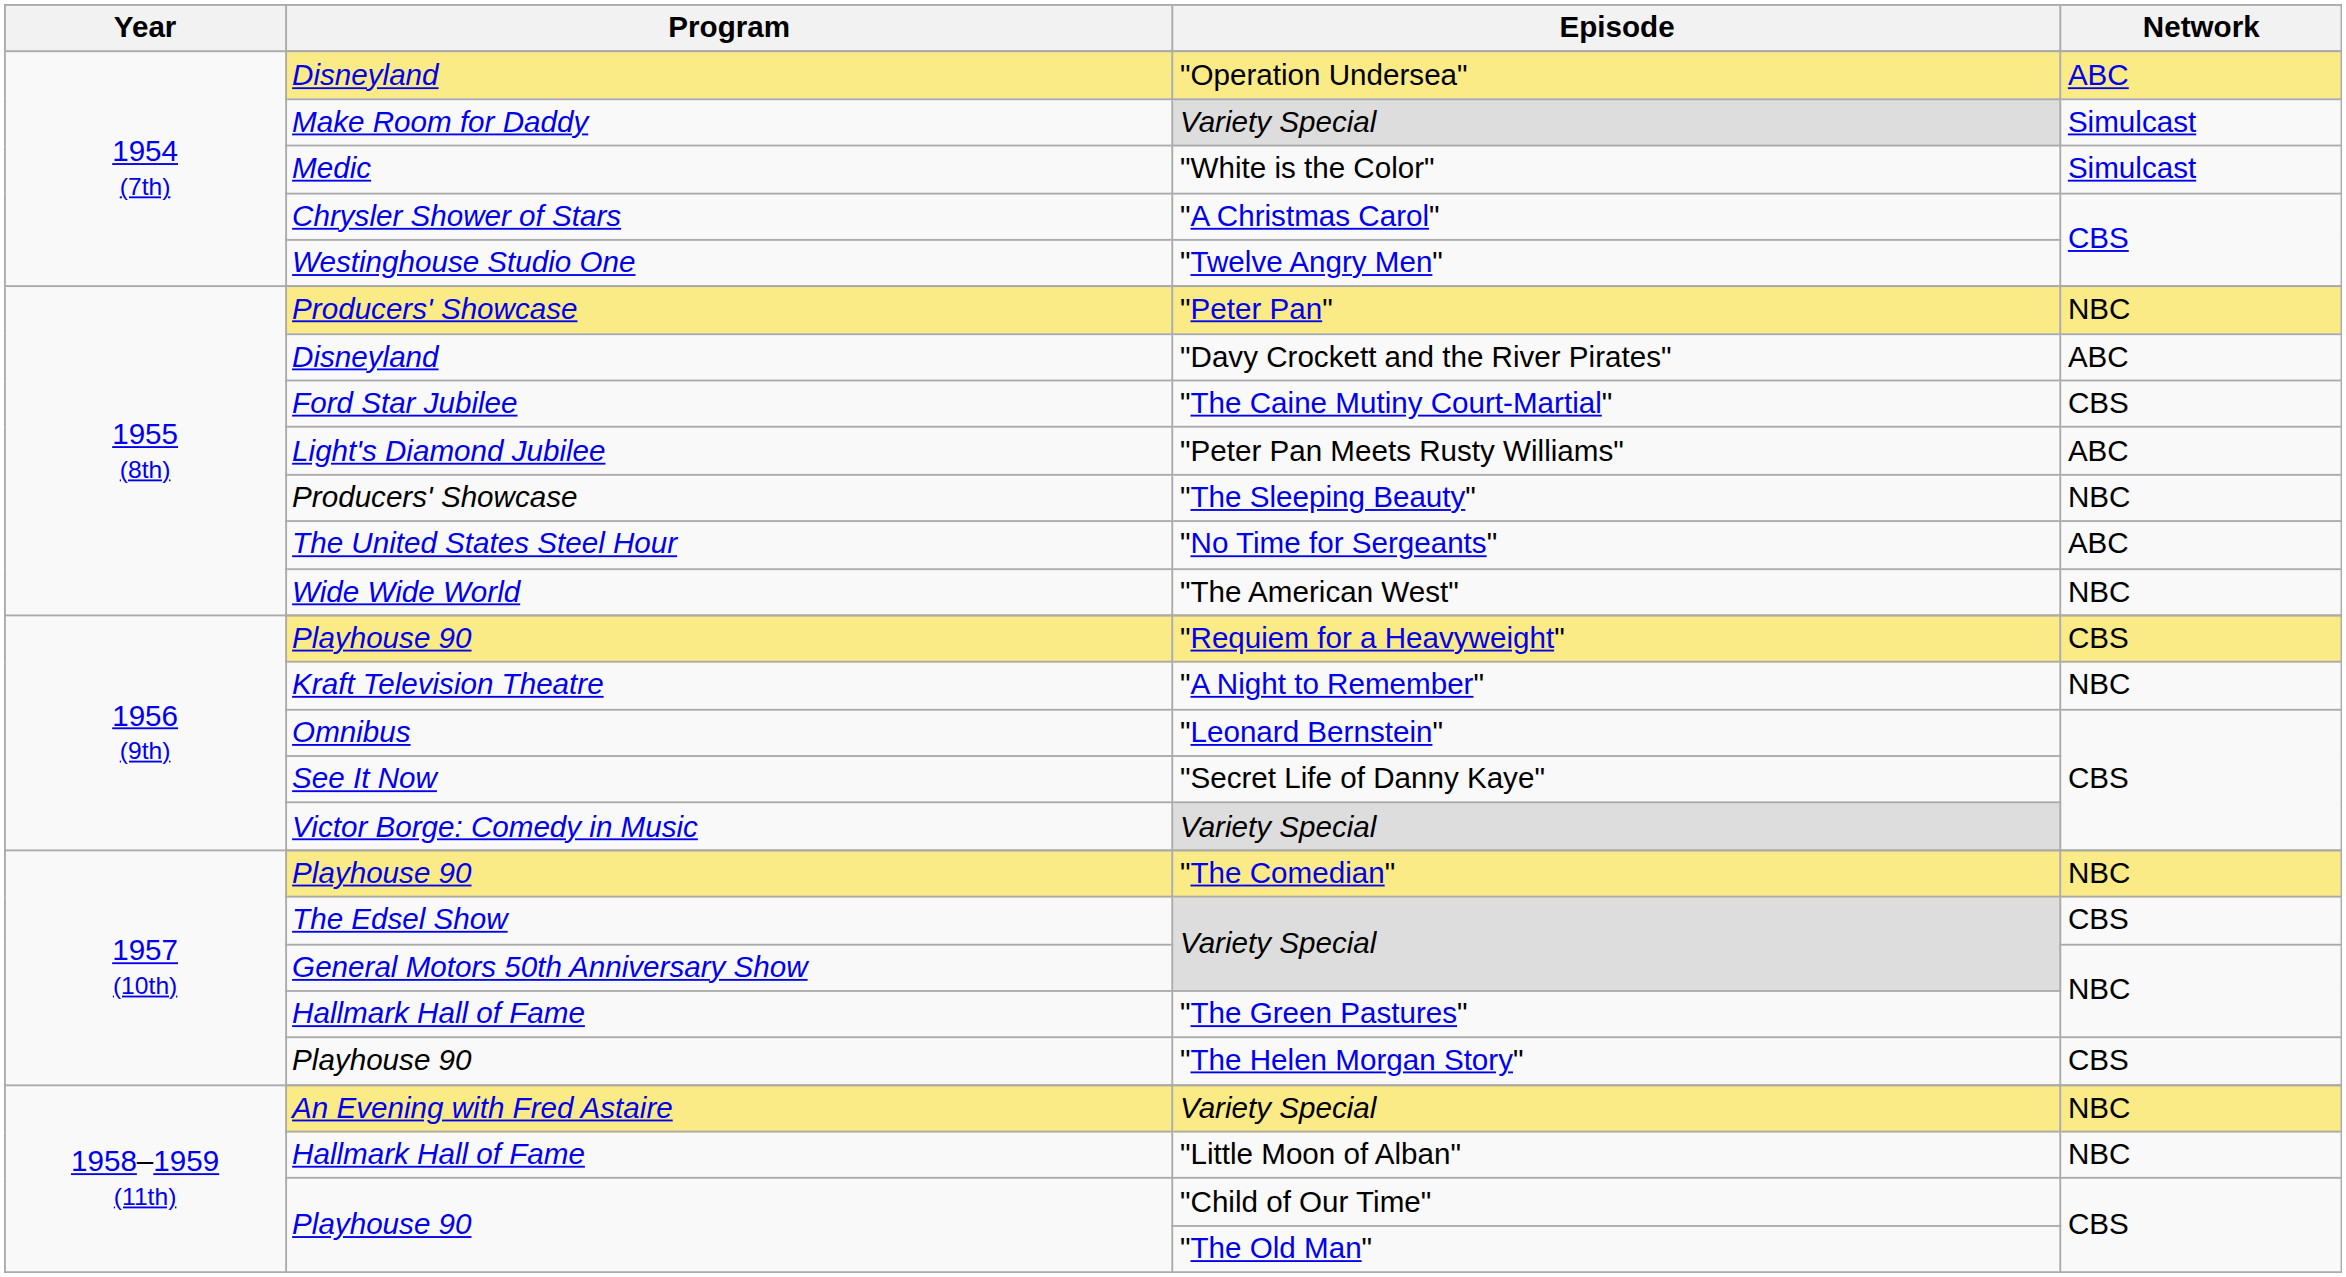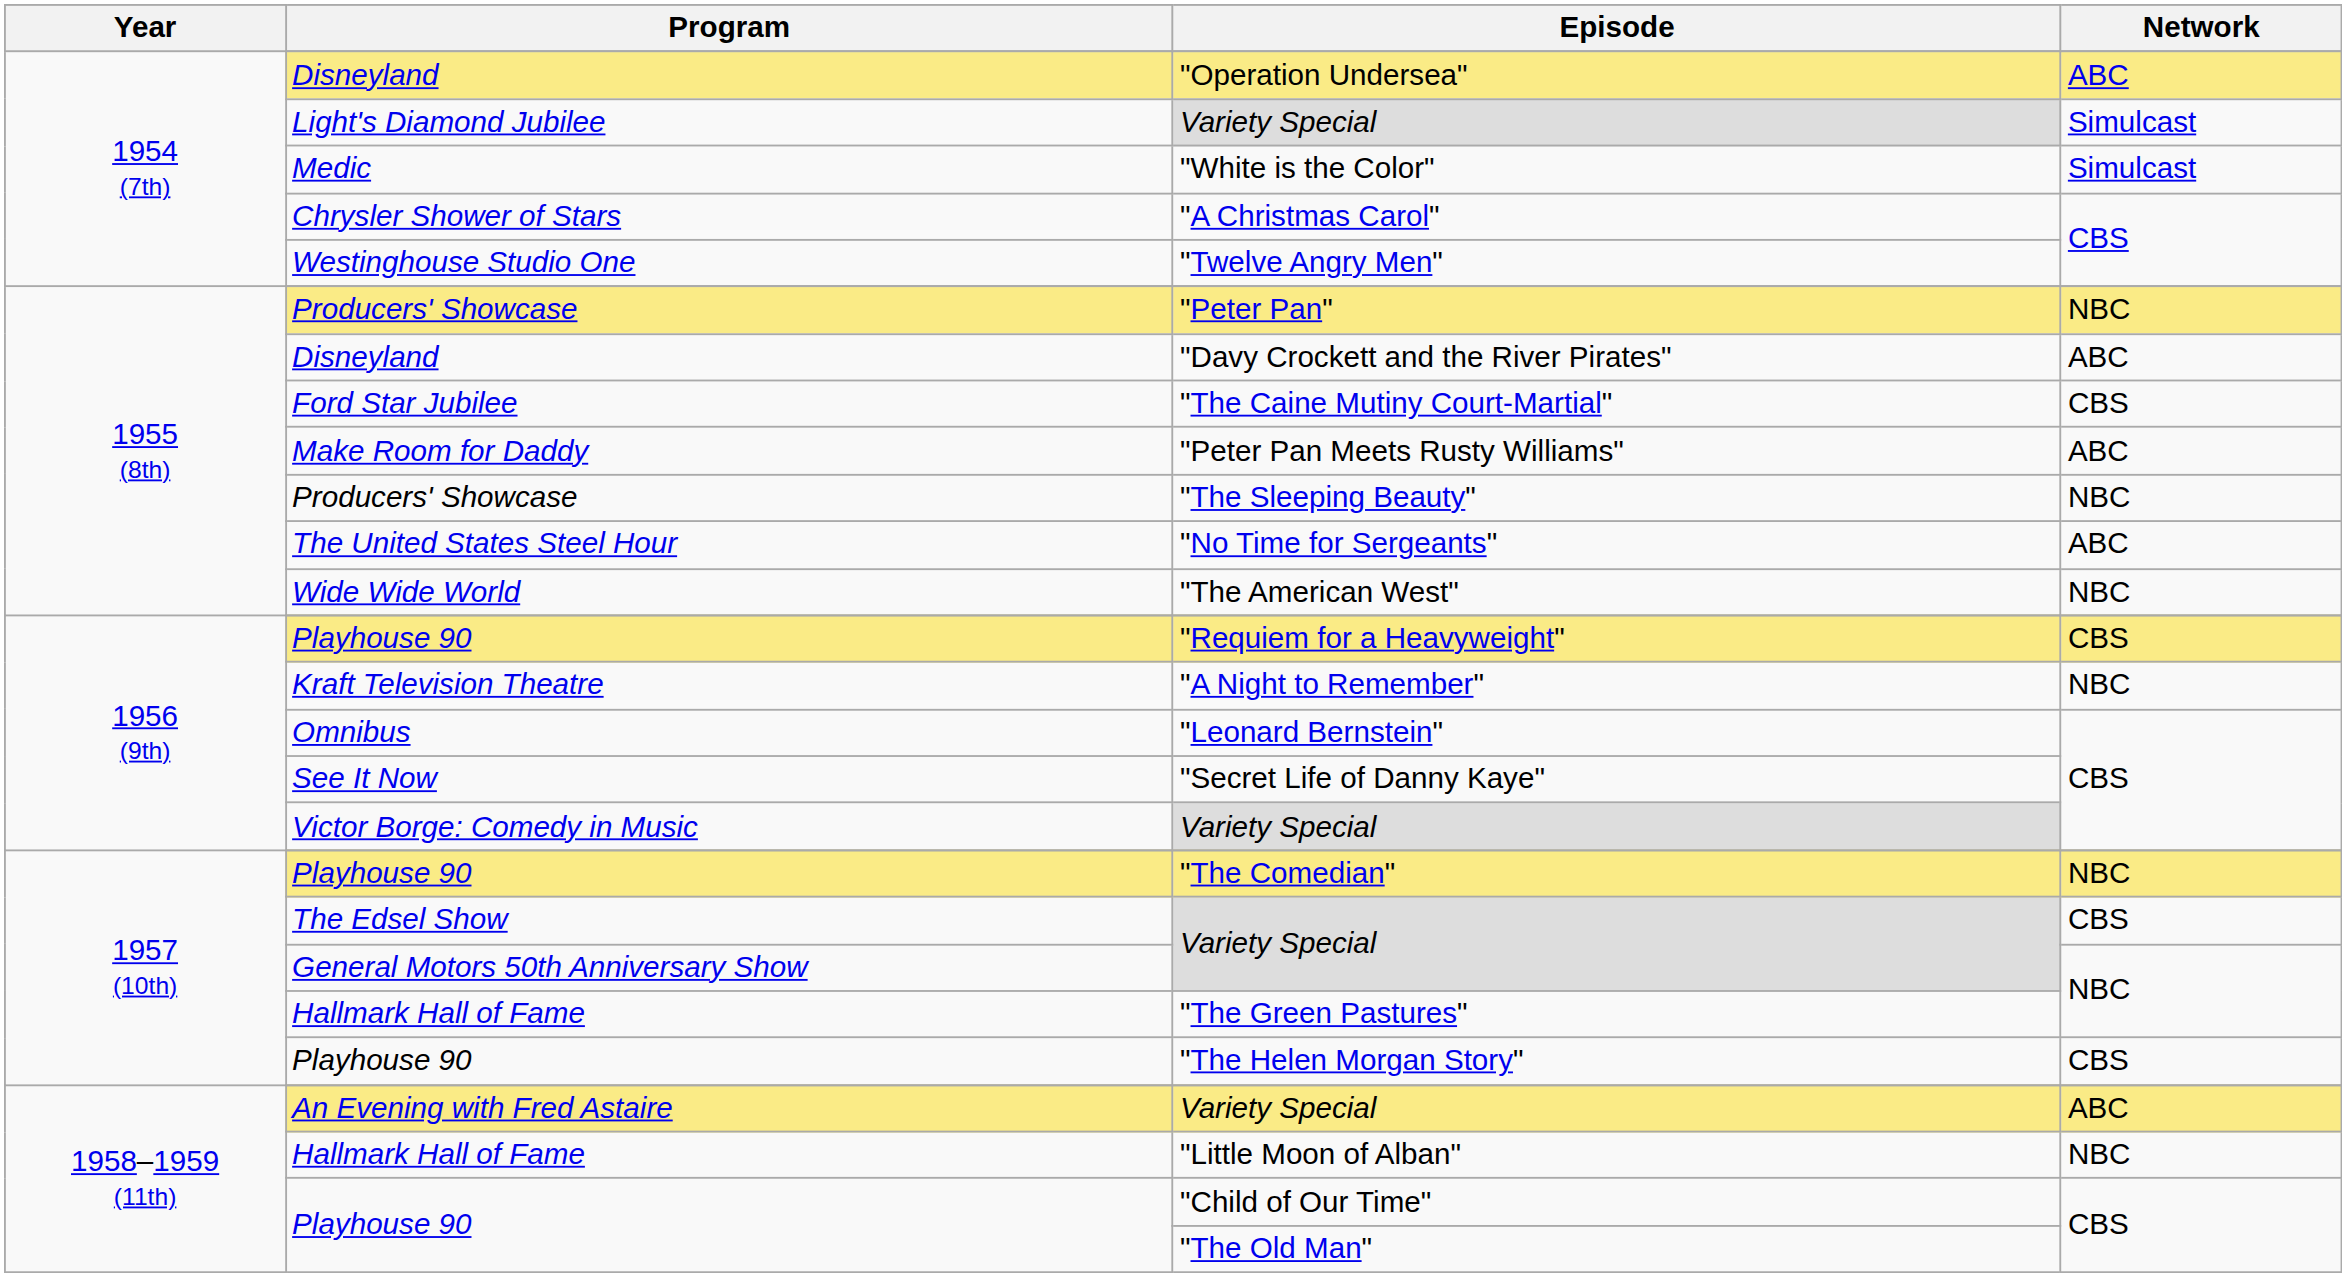 <table class="wikitable" style="width:100%">
 <tr bgcolor="#bebebe">
 <th width="12%">Year</th>
 <th width="38%">Program</th>
 <th width="38%">Episode</th>
 <th width="12%">Network</th>
 </tr>
 <tr>
 <td rowspan=6 style="text-align:center"><a href='#'>1954</a><br><small><a href='#'>(7th)</a></small></td>
 </tr>
 <tr style="background:#FAEB86">
 <td><em><a href='#'>Disneyland</a></em></td>
 <td>"Operation Undersea"</td>
 <td><a href='#'>ABC</a></td>
 </tr>
 <tr>
-<td><em><a href='#'>Make Room for Daddy</a></em></td>
+<td><em><a href='#'>Light's Diamond Jubilee</a></em></td>
 <td style="background:#ddd;"><em>Variety Special</em></td>
 <td><a href='#'>Simulcast</a></td>
 </tr>
 <tr>
 <td><em><a href='#'>Medic</a></em></td>
 <td>"White is the Color"</td>
 <td><a href='#'>Simulcast</a></td>
 </tr>
 <tr>
 <td><em><a href='#'>Chrysler Shower of Stars</a></em></td>
 <td>"<a href='#'>A Christmas Carol</a>"</td>
 <td rowspan=2><a href='#'>CBS</a></td>
 </tr>
 <tr>
 <td><em><a href='#'>Westinghouse Studio One</a></em><br></td>
 <td>"<a href='#'>Twelve Angry Men</a>"</td>
 </tr>
 <tr>
 <td rowspan=8 style="text-align:center"><a href='#'>1955</a><br><small><a href='#'>(8th)</a></small></td>
 </tr>
 <tr style="background:#FAEB86">
 <td><em><a href='#'>Producers' Showcase</a></em></td>
 <td>"<a href='#'>Peter Pan</a>"</td>
 <td>NBC</td>
 </tr>
 <tr>
 <td><em><a href='#'>Disneyland</a></em></td>
 <td>"Davy Crockett and the River Pirates"</td>
 <td>ABC</td>
 </tr>
 <tr>
 <td><em><a href='#'>Ford Star Jubilee</a></em></td>
 <td>"<a href='#'>The Caine Mutiny Court-Martial</a>"</td>
 <td>CBS</td>
 </tr>
 <tr>
-<td><em><a href='#'>Light's Diamond Jubilee</a></em></td>
+<td><em><a href='#'>Make Room for Daddy</a></em></td>
 <td>"Peter Pan Meets Rusty Williams"</td>
 <td>ABC</td>
 </tr>
 <tr>
 <td><em>Producers' Showcase</em></td>
 <td>"<a href='#'>The Sleeping Beauty</a>"</td>
 <td>NBC</td>
 </tr>
 <tr>
 <td><em><a href='#'>The United States Steel Hour</a></em></td>
 <td>"<a href='#'>No Time for Sergeants</a>"</td>
 <td>ABC</td>
 </tr>
 <tr>
 <td><em><a href='#'>Wide Wide World</a></em></td>
 <td>"The American West"</td>
 <td>NBC</td>
 </tr>
 <tr>
 <td rowspan=6 style="text-align:center"><a href='#'>1956</a><br><small><a href='#'>(9th)</a></small></td>
 </tr>
 <tr style="background:#FAEB86">
 <td><em><a href='#'>Playhouse 90</a></em></td>
 <td>"<a href='#'>Requiem for a Heavyweight</a>"</td>
 <td>CBS</td>
 </tr>
 <tr>
 <td><em><a href='#'>Kraft Television Theatre</a></em></td>
 <td>"<a href='#'>A Night to Remember</a>"</td>
 <td>NBC</td>
 </tr>
 <tr>
 <td><em><a href='#'>Omnibus</a></em></td>
 <td>"<a href='#'>Leonard Bernstein</a>"</td>
 <td rowspan=3>CBS</td>
 </tr>
 <tr>
 <td><em><a href='#'>See It Now</a></em></td>
 <td>"Secret Life of Danny Kaye"</td>
 </tr>
 <tr>
 <td><em><a href='#'>Victor Borge: Comedy in Music</a></em></td>
 <td style="background:#ddd;"><em>Variety Special</em></td>
 </tr>
 <tr>
 <td rowspan=6 style="text-align:center"><a href='#'>1957</a><br><small><a href='#'>(10th)</a></small></td>
 </tr>
 <tr style="background:#FAEB86">
 <td><em><a href='#'>Playhouse 90</a></em></td>
 <td>"<a href='#'>The Comedian</a>"</td>
 <td>NBC</td>
 </tr>
 <tr>
 <td><em><a href='#'>The Edsel Show</a></em></td>
 <td rowspan=2 style="background:#ddd;"><em>Variety Special</em></td>
 <td>CBS</td>
 </tr>
 <tr>
 <td><em><a href='#'>General Motors 50th Anniversary Show</a></em></td>
 <td rowspan=2>NBC</td>
 </tr>
 <tr>
 <td><em><a href='#'>Hallmark Hall of Fame</a></em></td>
 <td>"<a href='#'>The Green Pastures</a>"</td>
 </tr>
 <tr>
 <td><em>Playhouse 90</em></td>
 <td>"<a href='#'>The Helen Morgan Story</a>"</td>
 <td>CBS</td>
 </tr>
 <tr>
 <td rowspan=5 style="text-align:center"><a href='#'>1958</a>–<a href='#'>1959</a><br><small><a href='#'>(11th)</a></small></td>
 </tr>
 <tr style="background:#FAEB86">
 <td><em><a href='#'>An Evening with Fred Astaire</a></em></td>
 <td><em>Variety Special</em></td>
-<td>NBC</td>
+<td>ABC</td>
 </tr>
 <tr>
 <td><em><a href='#'>Hallmark Hall of Fame</a></em></td>
 <td>"Little Moon of Alban"</td>
 <td>NBC</td>
 </tr>
 <tr>
 <td rowspan=2><em><a href='#'>Playhouse 90</a></em></td>
 <td>"Child of Our Time"</td>
 <td rowspan=2>CBS</td>
 </tr>
 <tr>
 <td>"<a href='#'>The Old Man</a>"</td>
 </tr>
 </table>
